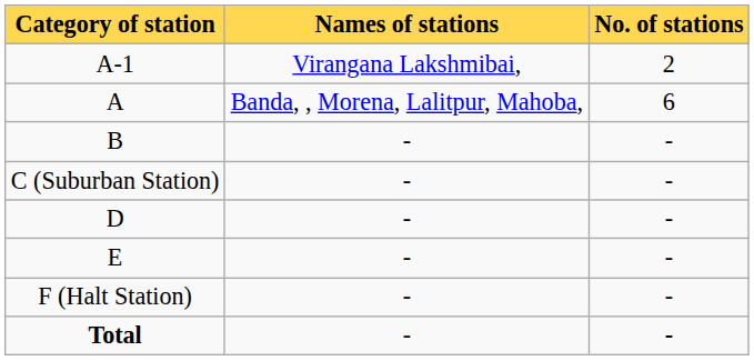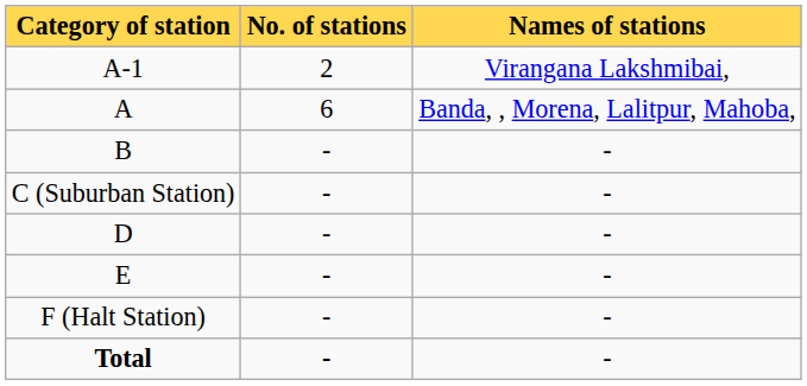 <table class="wikitable sortable">
 <tr>
 <th style="background:#ffd750;" !>Category of station</th>
+<th style="background:#ffd750;" !>No. of stations</th>
 <th style="background:#ffd750;" !>Names of stations</th>
-<th style="background:#ffd750;" !>No. of stations</th>
 </tr>
 <tr>
 <td style="text-align:center;">A-1</td>
+<td style="text-align:center;">2</td>
 <td style="text-align:center;"><a href='#'>Virangana Lakshmibai</a>,  </td>
-<td style="text-align:center;">2</td>
 </tr>
 <tr>
 <td style="text-align:center;">A</td>
+<td style="text-align:center;">6</td>
 <td style="text-align:center;"><a href='#'>Banda</a>, , <a href='#'>Morena</a>, <a href='#'>Lalitpur</a>, <a href='#'>Mahoba</a>, </td>
-<td style="text-align:center;">6</td>
 </tr>
 <tr>
 <td style="text-align:center;">B</td>
 <td style="text-align:center;">-</td>
 <td style="text-align:center;">-</td>
 </tr>
 <tr>
 <td style="text-align:center;">C (Suburban Station)</td>
 <td style="text-align:center;">-</td>
 <td style="text-align:center;">-</td>
 </tr>
 <tr>
 <td style="text-align:center;">D</td>
 <td style="text-align:center;">-</td>
 <td style="text-align:center;">-</td>
 </tr>
 <tr>
 <td style="text-align:center;">E</td>
 <td style="text-align:center;">-</td>
 <td style="text-align:center;">-</td>
 </tr>
 <tr>
 <td style="text-align:center;">F (Halt Station)</td>
 <td style="text-align:center;">-</td>
 <td style="text-align:center;">-</td>
 </tr>
 <tr>
 <td style="text-align:center;"><strong>Total</strong></td>
+<td style="text-align:center;"><strong>-</strong></td>
 <td style="text-align:center;">-</td>
-<td style="text-align:center;"><strong>-</strong></td>
 </tr>
 </table>
